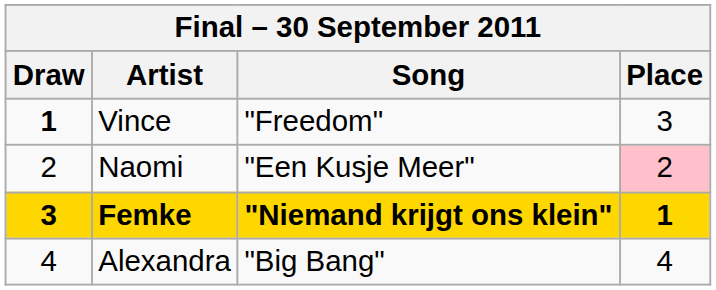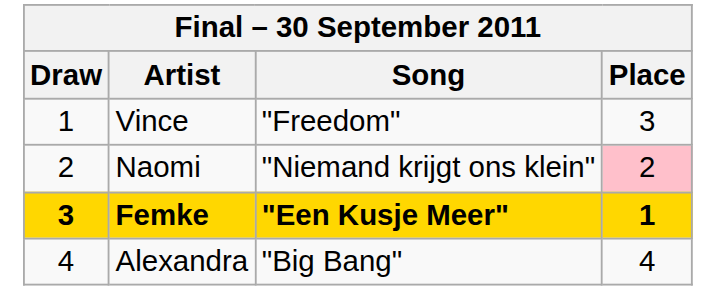 <table class="sortable wikitable" style="margin: 1em auto 1em auto; text-align:center">
 <tr>
 <th colspan="4">Final – 30 September 2011</th>
 </tr>
 <tr bgcolor="#CCCCCC">
 <th>Draw</th>
 <th>Artist</th>
 <th>Song</th>
 <th>Place</th>
 </tr>
 <tr>
-<td><strong>1</strong></td>
+<td>1</td>
 <td align="left">Vince</td>
 <td align="left">"Freedom"</td>
 <td>3</td>
 </tr>
 <tr>
 <td>2</td>
 <td align="left">Naomi</td>
-<td align="left">"Een Kusje Meer"</td>
+<td align="left">"Niemand krijgt ons klein"</td>
 <td style="background: pink;">2</td>
 </tr>
 <tr style="font-weight:bold;background:gold;">
 <td>3</td>
 <td align="left">Femke</td>
-<td align="left">"Niemand krijgt ons klein"</td>
+<td align="left">"Een Kusje Meer"</td>
 <td>1</td>
 </tr>
 <tr>
 <td>4</td>
 <td align="left">Alexandra</td>
 <td align="left">"Big Bang"</td>
 <td>4</td>
 </tr>
 </table>
